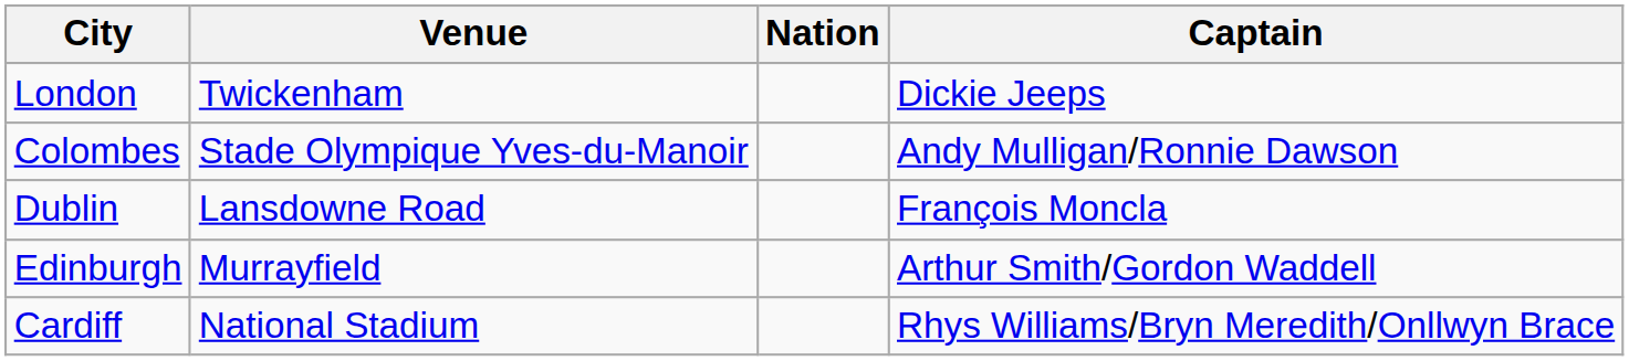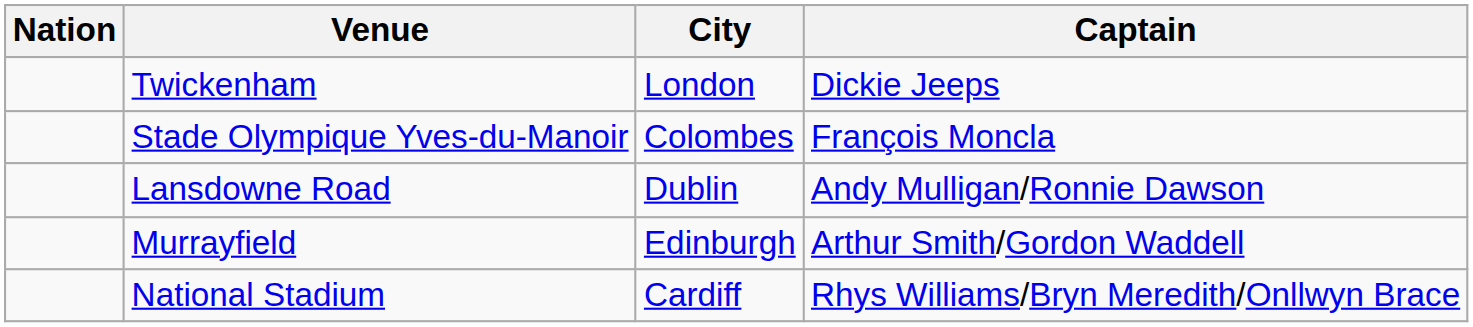 <table class="wikitable">
 <tr>
+<th><strong>Nation</strong></th>
+<th><strong>Venue</strong></th>
 <th><strong>City</strong></th>
-<th><strong>Venue</strong></th>
-<th><strong>Nation</strong></th>
 <th><strong>Captain</strong></th>
 </tr>
 <tr>
+<td></td>
+<td><a href='#'>Twickenham</a></td>
 <td><a href='#'>London</a></td>
-<td><a href='#'>Twickenham</a></td>
-<td></td>
 <td><a href='#'>Dickie Jeeps</a></td>
 </tr>
 <tr>
+<td></td>
+<td><a href='#'>Stade Olympique Yves-du-Manoir</a></td>
 <td><a href='#'>Colombes</a></td>
-<td><a href='#'>Stade Olympique Yves-du-Manoir</a></td>
+<td><a href='#'>François Moncla</a></td>
+</tr>
+<tr>
 <td></td>
+<td><a href='#'>Lansdowne Road</a></td>
+<td><a href='#'>Dublin</a></td>
 <td><a href='#'>Andy Mulligan</a>/<a href='#'>Ronnie Dawson</a></td>
 </tr>
 <tr>
-<td><a href='#'>Dublin</a></td>
-<td><a href='#'>Lansdowne Road</a></td>
 <td></td>
-<td><a href='#'>François Moncla</a></td>
-</tr>
-<tr>
+<td><a href='#'>Murrayfield</a></td>
 <td><a href='#'>Edinburgh</a></td>
-<td><a href='#'>Murrayfield</a></td>
-<td></td>
 <td><a href='#'>Arthur Smith</a>/<a href='#'>Gordon Waddell</a></td>
 </tr>
 <tr>
+<td></td>
+<td><a href='#'>National Stadium</a></td>
 <td><a href='#'>Cardiff</a></td>
-<td><a href='#'>National Stadium</a></td>
-<td></td>
 <td><a href='#'>Rhys Williams</a>/<a href='#'>Bryn Meredith</a>/<a href='#'>Onllwyn Brace</a></td>
 </tr>
 </table>
